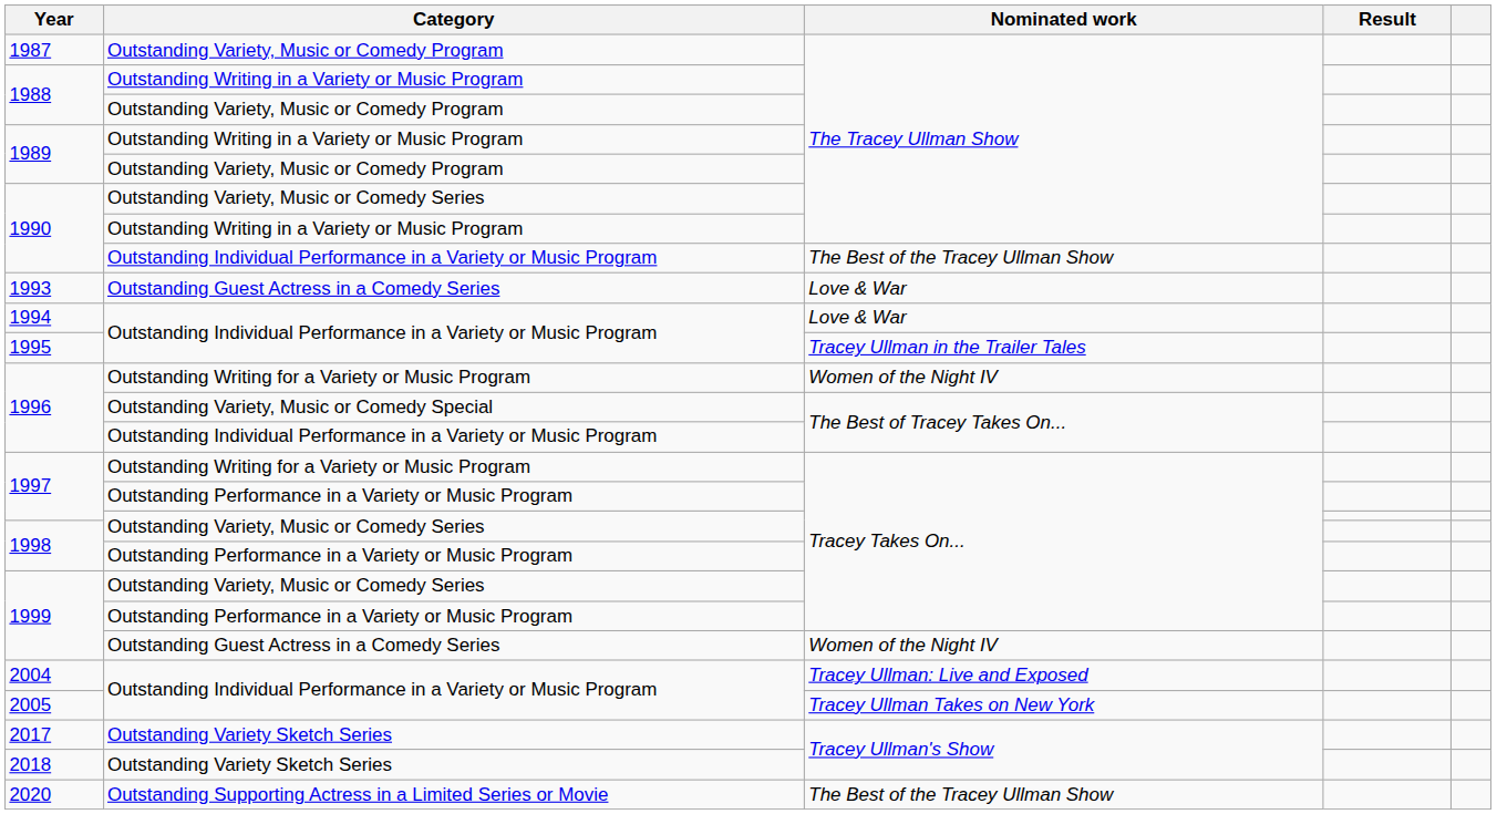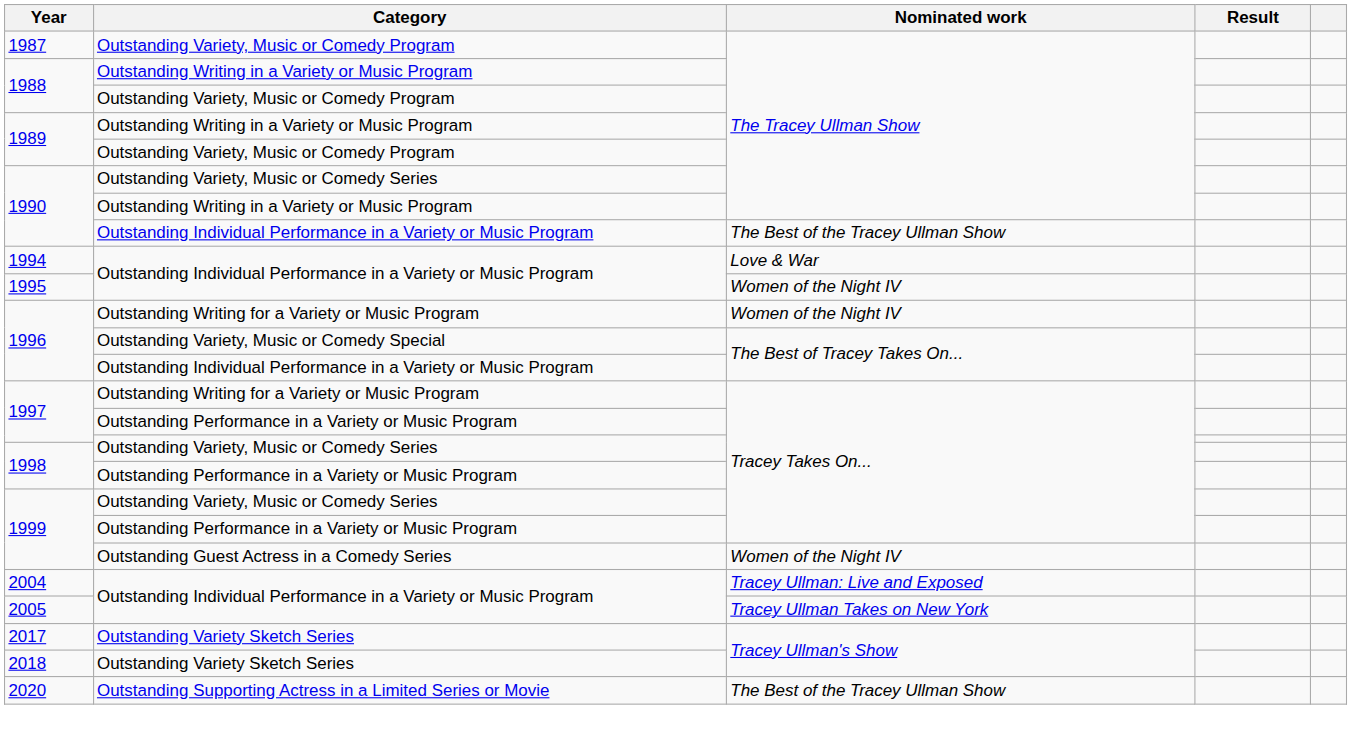 <table width="80%" class="wikitable">
 <tr>
 <th width="10">Year</th>
 <th width="300">Category</th>
 <th width="220">Nominated work</th>
 <th width="30">Result</th>
 <th width="10"></th>
 </tr>
 <tr>
 <td><a href='#'>1987</a></td>
 <td><a href='#'>Outstanding Variety, Music or Comedy Program</a></td>
 <td rowspan="7"><em><a href='#'>The Tracey Ullman Show</a></em></td>
 <td></td>
 <td></td>
 </tr>
 <tr>
 <td rowspan="2"><a href='#'>1988</a></td>
 <td><a href='#'>Outstanding Writing in a Variety or Music Program</a></td>
 <td></td>
 <td></td>
 </tr>
 <tr>
 <td>Outstanding Variety, Music or Comedy Program</td>
 <td></td>
 <td></td>
 </tr>
 <tr>
 <td rowspan="2"><a href='#'>1989</a></td>
 <td>Outstanding Writing in a Variety or Music Program</td>
 <td></td>
 <td></td>
 </tr>
 <tr>
 <td>Outstanding Variety, Music or Comedy Program</td>
 <td></td>
 <td></td>
 </tr>
 <tr>
 <td rowspan="3"><a href='#'>1990</a></td>
 <td>Outstanding Variety, Music or Comedy Series</td>
 <td></td>
 <td></td>
 </tr>
 <tr>
 <td>Outstanding Writing in a Variety or Music Program</td>
 <td></td>
 <td></td>
 </tr>
 <tr>
 <td><a href='#'>Outstanding Individual Performance in a Variety or Music Program</a></td>
 <td><em>The Best of the Tracey Ullman Show</em></td>
 <td></td>
 <td></td>
 </tr>
 <tr>
-<td><a href='#'>1993</a></td>
-<td><a href='#'>Outstanding Guest Actress in a Comedy Series</a></td>
-<td><em>Love & War</em></td>
-<td></td>
-<td></td>
-</tr>
-<tr>
 <td><a href='#'>1994</a></td>
 <td rowspan="2">Outstanding Individual Performance in a Variety or Music Program</td>
 <td><em>Love & War</em></td>
 <td></td>
 <td></td>
 </tr>
 <tr>
 <td><a href='#'>1995</a></td>
-<td><em><a href='#'>Tracey Ullman in the Trailer Tales</a></em></td>
+<td><em>Women of the Night IV</em></td>
 <td></td>
 <td></td>
 </tr>
 <tr>
 <td rowspan="3"><a href='#'>1996</a></td>
 <td>Outstanding Writing for a Variety or Music Program</td>
 <td><em>Women of the Night IV</em></td>
 <td></td>
 <td></td>
 </tr>
 <tr>
 <td>Outstanding Variety, Music or Comedy Special</td>
 <td rowspan="2"><em>The Best of Tracey Takes On...</em></td>
 <td></td>
 <td></td>
 </tr>
 <tr>
 <td>Outstanding Individual Performance in a Variety or Music Program</td>
 <td></td>
 <td></td>
 </tr>
 <tr>
 <td rowspan="3"><a href='#'>1997</a></td>
 <td>Outstanding Writing for a Variety or Music Program</td>
 <td rowspan="7"><em>Tracey Takes On...</em></td>
 <td></td>
 <td></td>
 </tr>
 <tr>
 <td>Outstanding Performance in a Variety or Music Program</td>
 <td></td>
 <td></td>
 </tr>
 <tr>
 <td rowspan="2">Outstanding Variety, Music or Comedy Series</td>
 <td></td>
 <td></td>
 </tr>
 <tr>
 <td rowspan="2"><a href='#'>1998</a></td>
 <td></td>
 <td></td>
 </tr>
 <tr>
 <td>Outstanding Performance in a Variety or Music Program</td>
 <td></td>
 <td></td>
 </tr>
 <tr>
 <td rowspan="3"><a href='#'>1999</a></td>
 <td>Outstanding Variety, Music or Comedy Series</td>
 <td></td>
 <td></td>
 </tr>
 <tr>
 <td>Outstanding Performance in a Variety or Music Program</td>
 <td></td>
 <td></td>
 </tr>
 <tr>
 <td>Outstanding Guest Actress in a Comedy Series</td>
 <td><em>Women of the Night IV</em></td>
 <td></td>
 <td></td>
 </tr>
 <tr>
 <td><a href='#'>2004</a></td>
 <td rowspan="2">Outstanding Individual Performance in a Variety or Music Program</td>
 <td><em><a href='#'>Tracey Ullman: Live and Exposed</a></em></td>
 <td></td>
 <td></td>
 </tr>
 <tr>
 <td><a href='#'>2005</a></td>
 <td><em><a href='#'>Tracey Ullman Takes on New York</a></em></td>
 <td></td>
 <td></td>
 </tr>
 <tr>
 <td><a href='#'>2017</a></td>
 <td><a href='#'>Outstanding Variety Sketch Series</a></td>
 <td rowspan="2"><em><a href='#'>Tracey Ullman's Show</a></em></td>
 <td></td>
 <td></td>
 </tr>
 <tr>
 <td><a href='#'>2018</a></td>
 <td>Outstanding Variety Sketch Series</td>
 <td></td>
 <td></td>
 </tr>
 <tr>
 <td><a href='#'>2020</a></td>
 <td><a href='#'>Outstanding Supporting Actress in a Limited Series or Movie</a></td>
 <td><em>The Best of the Tracey Ullman Show</em></td>
 <td></td>
 <td></td>
 </tr>
 </table>
